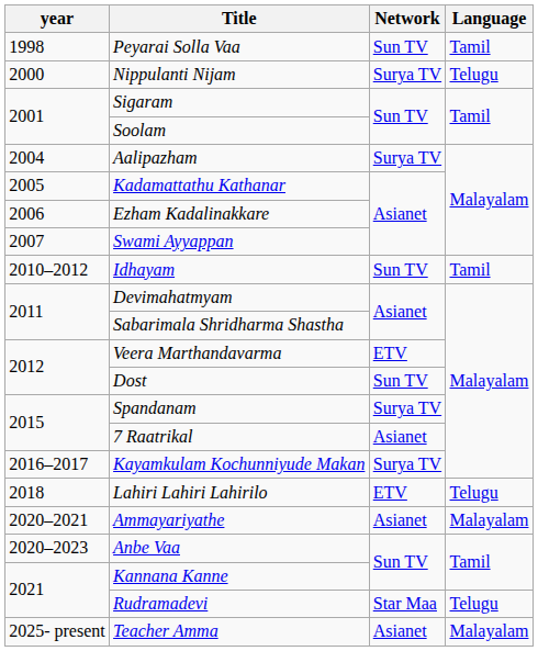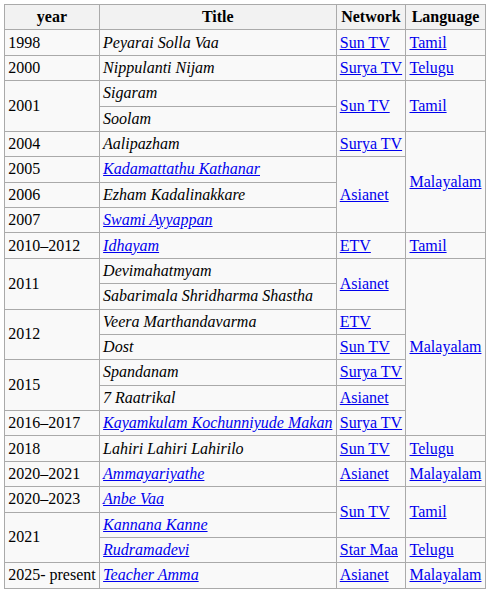 <table class="wikitable sortable">
 <tr>
 <th>year</th>
 <th>Title</th>
 <th>Network</th>
 <th>Language</th>
 </tr>
 <tr>
 <td>1998</td>
 <td><em>Peyarai Solla Vaa</em></td>
 <td><a href='#'>Sun TV</a></td>
 <td><a href='#'>Tamil</a></td>
 </tr>
 <tr>
 <td>2000</td>
 <td><em>Nippulanti Nijam</em></td>
 <td><a href='#'>Surya TV</a></td>
 <td><a href='#'>Telugu</a></td>
 </tr>
 <tr>
 <td rowspan="2">2001</td>
 <td><em>Sigaram</em></td>
 <td rowspan="2"><a href='#'>Sun TV</a></td>
 <td rowspan="2"><a href='#'>Tamil</a></td>
 </tr>
 <tr>
 <td><em>Soolam</em></td>
 </tr>
 <tr>
 <td>2004</td>
 <td><em>Aalipazham</em></td>
 <td><a href='#'>Surya TV</a></td>
 <td rowspan="4"><a href='#'>Malayalam</a></td>
 </tr>
 <tr>
 <td>2005</td>
 <td><em><a href='#'>Kadamattathu Kathanar</a></em></td>
 <td rowspan="3"><a href='#'>Asianet</a></td>
 </tr>
 <tr>
 <td>2006</td>
 <td><em>Ezham Kadalinakkare</em></td>
 </tr>
 <tr>
 <td>2007</td>
 <td><em><a href='#'>Swami Ayyappan</a></em></td>
 </tr>
 <tr>
 <td>2010–2012</td>
 <td><em><a href='#'>Idhayam</a></em></td>
-<td><a href='#'>Sun TV</a></td>
+<td><a href='#'>ETV</a></td>
 <td><a href='#'>Tamil</a></td>
 </tr>
 <tr>
 <td rowspan="2">2011</td>
 <td><em>Devimahatmyam</em></td>
 <td rowspan="2"><a href='#'>Asianet</a></td>
 <td rowspan="7"><a href='#'>Malayalam</a></td>
 </tr>
 <tr>
 <td><em>Sabarimala Shridharma Shastha</em></td>
 </tr>
 <tr>
 <td rowspan="2">2012</td>
 <td><em>Veera Marthandavarma</em></td>
 <td><a href='#'>ETV</a></td>
 </tr>
 <tr>
 <td><em>Dost</em></td>
 <td><a href='#'>Sun TV</a></td>
 </tr>
 <tr>
 <td rowspan="2">2015</td>
 <td><em>Spandanam</em></td>
 <td><a href='#'>Surya TV</a></td>
 </tr>
 <tr>
 <td><em>7 Raatrikal</em></td>
 <td><a href='#'>Asianet</a></td>
 </tr>
 <tr>
 <td>2016–2017</td>
 <td><em><a href='#'>Kayamkulam Kochunniyude Makan</a></em></td>
 <td><a href='#'>Surya TV</a></td>
 </tr>
 <tr>
 <td>2018</td>
 <td><em>Lahiri Lahiri Lahirilo</em></td>
-<td><a href='#'>ETV</a></td>
+<td><a href='#'>Sun TV</a></td>
 <td><a href='#'>Telugu</a></td>
 </tr>
 <tr>
 <td>2020–2021</td>
 <td><em><a href='#'>Ammayariyathe</a></em></td>
 <td><a href='#'>Asianet</a></td>
 <td><a href='#'>Malayalam</a></td>
 </tr>
 <tr>
 <td>2020–2023</td>
 <td><em><a href='#'>Anbe Vaa</a></em></td>
 <td rowspan="2"><a href='#'>Sun TV</a></td>
 <td rowspan="2"><a href='#'>Tamil</a></td>
 </tr>
 <tr>
 <td rowspan="2">2021</td>
 <td><em><a href='#'>Kannana Kanne</a></em></td>
 </tr>
 <tr>
 <td><a href='#'><em>Rudramadevi</em></a></td>
 <td><a href='#'>Star Maa</a></td>
 <td><a href='#'>Telugu</a></td>
 </tr>
 <tr>
 <td>2025- present</td>
 <td><em><a href='#'>Teacher Amma</a></em></td>
 <td><a href='#'>Asianet</a></td>
 <td><a href='#'>Malayalam</a></td>
 </tr>
 </table>
